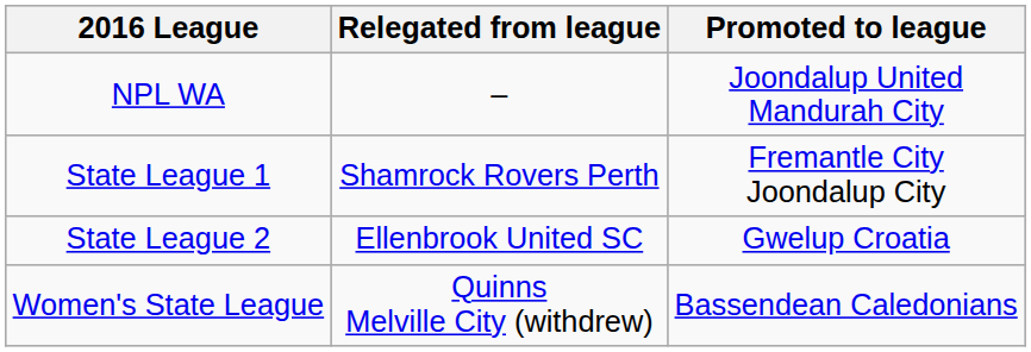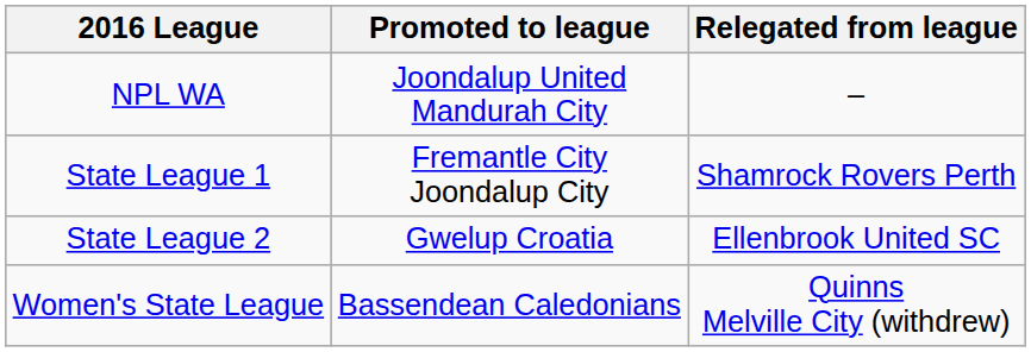 <table class="wikitable" style="text-align:center">
 <tr>
 <th>2016 League</th>
+<th>Promoted to league</th>
 <th>Relegated from league</th>
-<th>Promoted to league</th>
 </tr>
 <tr>
 <td><a href='#'>NPL WA</a></td>
+<td><a href='#'>Joondalup United</a><br><a href='#'>Mandurah City</a></td>
 <td>–</td>
-<td><a href='#'>Joondalup United</a><br><a href='#'>Mandurah City</a></td>
 </tr>
 <tr>
 <td><a href='#'>State League 1</a></td>
+<td><a href='#'>Fremantle City</a><br>Joondalup City</td>
 <td><a href='#'>Shamrock Rovers Perth</a></td>
-<td><a href='#'>Fremantle City</a><br>Joondalup City</td>
 </tr>
 <tr>
 <td><a href='#'>State League 2</a></td>
+<td><a href='#'>Gwelup Croatia</a></td>
 <td><a href='#'>Ellenbrook United SC</a></td>
-<td><a href='#'>Gwelup Croatia</a></td>
 </tr>
 <tr>
 <td><a href='#'>Women's State League</a></td>
+<td><a href='#'>Bassendean Caledonians</a></td>
 <td><a href='#'>Quinns</a><br><a href='#'>Melville City</a> (withdrew)</td>
-<td><a href='#'>Bassendean Caledonians</a></td>
 </tr>
 </table>
